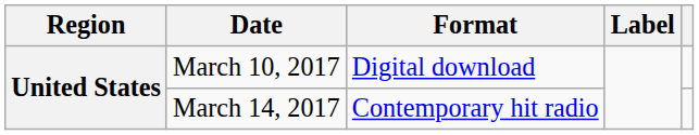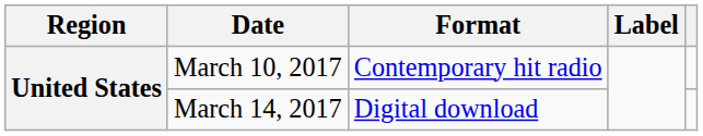 <table class="wikitable plainrowheaders">
 <tr>
 <th>Region</th>
 <th>Date</th>
 <th>Format</th>
 <th>Label</th>
 <th></th>
 </tr>
 <tr>
 <th scope="row" rowspan="2">United States</th>
 <td>March 10, 2017</td>
-<td><a href='#'>Digital download</a></td>
+<td><a href='#'>Contemporary hit radio</a></td>
 <td rowspan="2"></td>
 <td></td>
 </tr>
 <tr>
 <td>March 14, 2017</td>
-<td><a href='#'>Contemporary hit radio</a></td>
+<td><a href='#'>Digital download</a></td>
 <td></td>
 </tr>
 </table>
